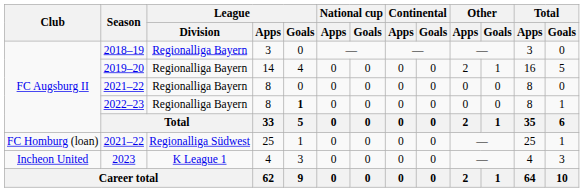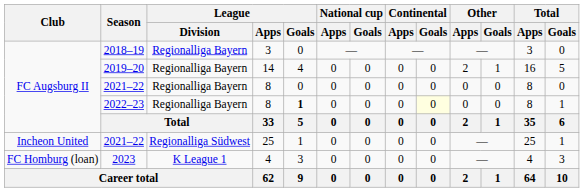 <table class="wikitable" style="text-align:center">
 <tr>
 <th rowspan="2">Club</th>
 <th rowspan="2">Season</th>
 <th colspan="3">League</th>
 <th colspan="2">National cup</th>
 <th colspan="2">Continental</th>
 <th colspan="2">Other</th>
 <th colspan="2">Total</th>
 </tr>
 <tr>
 <th>Division</th>
 <th>Apps</th>
 <th>Goals</th>
 <th>Apps</th>
 <th>Goals</th>
 <th>Apps</th>
 <th>Goals</th>
 <th>Apps</th>
 <th>Goals</th>
 <th>Apps</th>
 <th>Goals</th>
 </tr>
 <tr>
 <td rowspan="5"><a href='#'>FC Augsburg II</a></td>
 <td><a href='#'>2018–19</a></td>
 <td><a href='#'>Regionalliga Bayern</a></td>
 <td>3</td>
 <td>0</td>
 <td colspan="2">—</td>
 <td colspan="2">—</td>
 <td colspan="2">—</td>
 <td>3</td>
 <td>0</td>
 </tr>
 <tr>
 <td><a href='#'>2019–20</a></td>
 <td>Regionalliga Bayern</td>
 <td>14</td>
 <td>4</td>
 <td>0</td>
 <td>0</td>
 <td>0</td>
 <td>0</td>
 <td>2</td>
 <td>1</td>
 <td>16</td>
 <td>5</td>
 </tr>
 <tr>
 <td><a href='#'>2021–22</a></td>
 <td>Regionalliga Bayern</td>
 <td>8</td>
 <td>0</td>
 <td>0</td>
 <td>0</td>
 <td>0</td>
 <td>0</td>
 <td>0</td>
 <td>0</td>
 <td>8</td>
 <td>0</td>
 </tr>
 <tr>
 <td><a href='#'>2022–23</a></td>
 <td>Regionalliga Bayern</td>
 <td>8</td>
 <td><strong>1</strong></td>
 <td>0</td>
 <td>0</td>
 <td>0</td>
-<td>0</td>
+<td style="background: lightyellow;">0</td>
 <td>0</td>
 <td>0</td>
 <td>8</td>
 <td>1</td>
 </tr>
 <tr>
 <th colspan="2">Total</th>
 <th>33</th>
 <th>5</th>
 <th>0</th>
 <th>0</th>
 <th>0</th>
 <th>0</th>
 <th>2</th>
 <th>1</th>
 <th>35</th>
 <th>6</th>
 </tr>
 <tr>
-<td><a href='#'>FC Homburg</a> (loan)</td>
+<td><a href='#'>Incheon United</a></td>
 <td><a href='#'>2021–22</a></td>
 <td><a href='#'>Regionalliga Südwest</a></td>
 <td>25</td>
 <td>1</td>
 <td>0</td>
 <td>0</td>
 <td>0</td>
 <td>0</td>
 <td colspan="2">—</td>
 <td>25</td>
 <td>1</td>
 </tr>
 <tr>
-<td><a href='#'>Incheon United</a></td>
+<td><a href='#'>FC Homburg</a> (loan)</td>
 <td><a href='#'>2023</a></td>
 <td><a href='#'>K League 1</a></td>
 <td>4</td>
 <td>3</td>
 <td>0</td>
 <td>0</td>
 <td>0</td>
 <td>0</td>
 <td colspan="2">—</td>
 <td>4</td>
 <td>3</td>
 </tr>
 <tr>
 <th colspan="3">Career total</th>
 <th>62</th>
 <th>9</th>
 <th>0</th>
 <th>0</th>
 <th>0</th>
 <th>0</th>
 <th>2</th>
 <th>1</th>
 <th>64</th>
 <th>10</th>
 </tr>
 </table>
